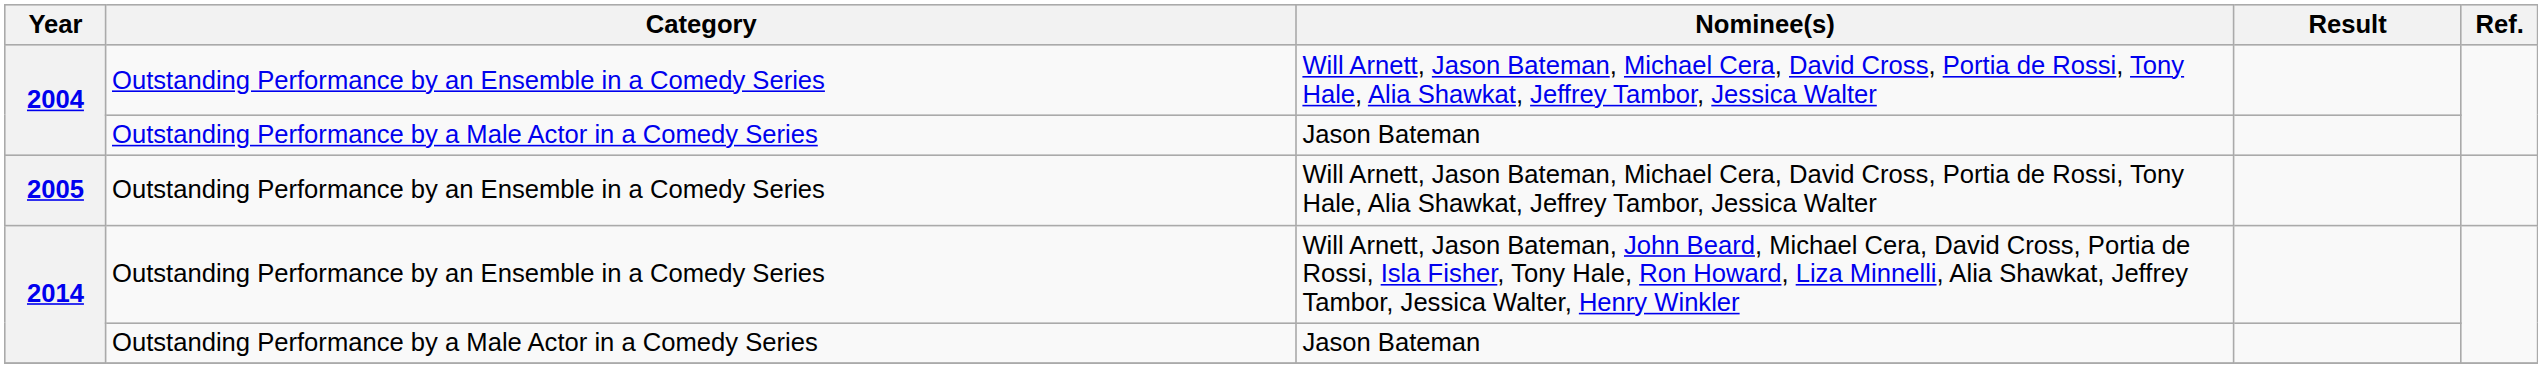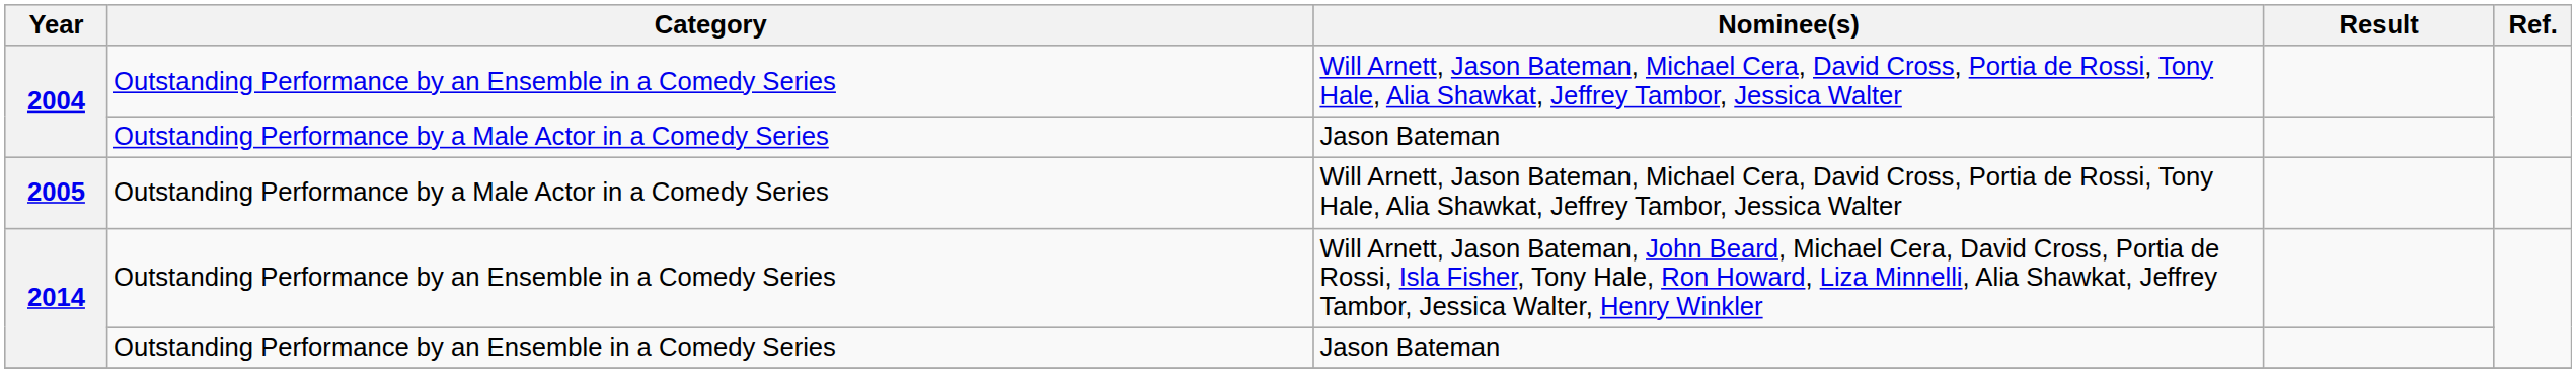 <table class="wikitable plainrowheaders" width=100%>
 <tr>
 <th scope="col" width="4%">Year</th>
 <th scope="col" width="47%">Category</th>
 <th scope="col" width="37%">Nominee(s)</th>
 <th scope="col" width="9%">Result</th>
 <th scope="col" width="3%">Ref.</th>
 </tr>
 <tr>
 <th scope=row rowspan=2><a href='#'>2004</a></th>
 <td><a href='#'>Outstanding Performance by an Ensemble in a Comedy Series</a></td>
 <td><a href='#'>Will Arnett</a>, <a href='#'>Jason Bateman</a>, <a href='#'>Michael Cera</a>, <a href='#'>David Cross</a>, <a href='#'>Portia de Rossi</a>, <a href='#'>Tony Hale</a>, <a href='#'>Alia Shawkat</a>, <a href='#'>Jeffrey Tambor</a>, <a href='#'>Jessica Walter</a></td>
 <td></td>
 <td rowspan=2 style="text-align:center;"></td>
 </tr>
 <tr>
 <td><a href='#'>Outstanding Performance by a Male Actor in a Comedy Series</a></td>
 <td>Jason Bateman</td>
 <td></td>
 </tr>
 <tr>
 <th scope="row"><a href='#'>2005</a></th>
-<td>Outstanding Performance by an Ensemble in a Comedy Series</td>
+<td>Outstanding Performance by a Male Actor in a Comedy Series</td>
 <td>Will Arnett, Jason Bateman, Michael Cera, David Cross, Portia de Rossi, Tony Hale, Alia Shawkat, Jeffrey Tambor, Jessica Walter</td>
 <td></td>
 <td style="text-align:center;"></td>
 </tr>
 <tr>
 <th scope=row rowspan=2><a href='#'>2014</a></th>
 <td>Outstanding Performance by an Ensemble in a Comedy Series</td>
 <td>Will Arnett, Jason Bateman, <a href='#'>John Beard</a>, Michael Cera, David Cross, Portia de Rossi, <a href='#'>Isla Fisher</a>, Tony Hale, <a href='#'>Ron Howard</a>, <a href='#'>Liza Minnelli</a>, Alia Shawkat, Jeffrey Tambor, Jessica Walter, <a href='#'>Henry Winkler</a></td>
 <td></td>
 <td rowspan=2 style="text-align:center;"></td>
 </tr>
 <tr>
-<td>Outstanding Performance by a Male Actor in a Comedy Series</td>
+<td>Outstanding Performance by an Ensemble in a Comedy Series</td>
 <td>Jason Bateman</td>
 <td></td>
 </tr>
 <tr>
 </tr>
 </table>
